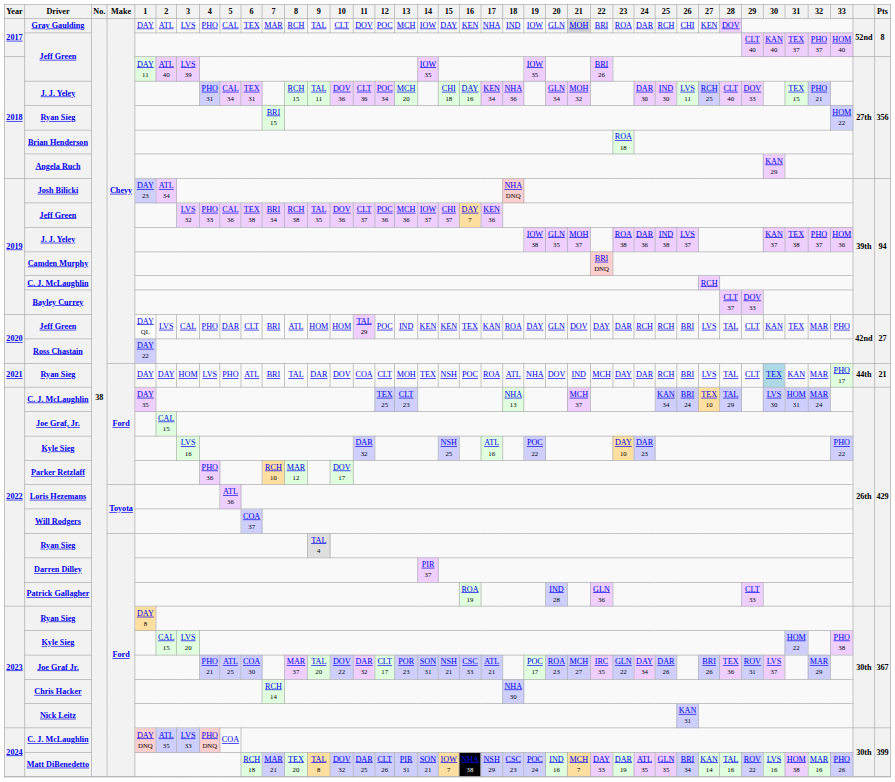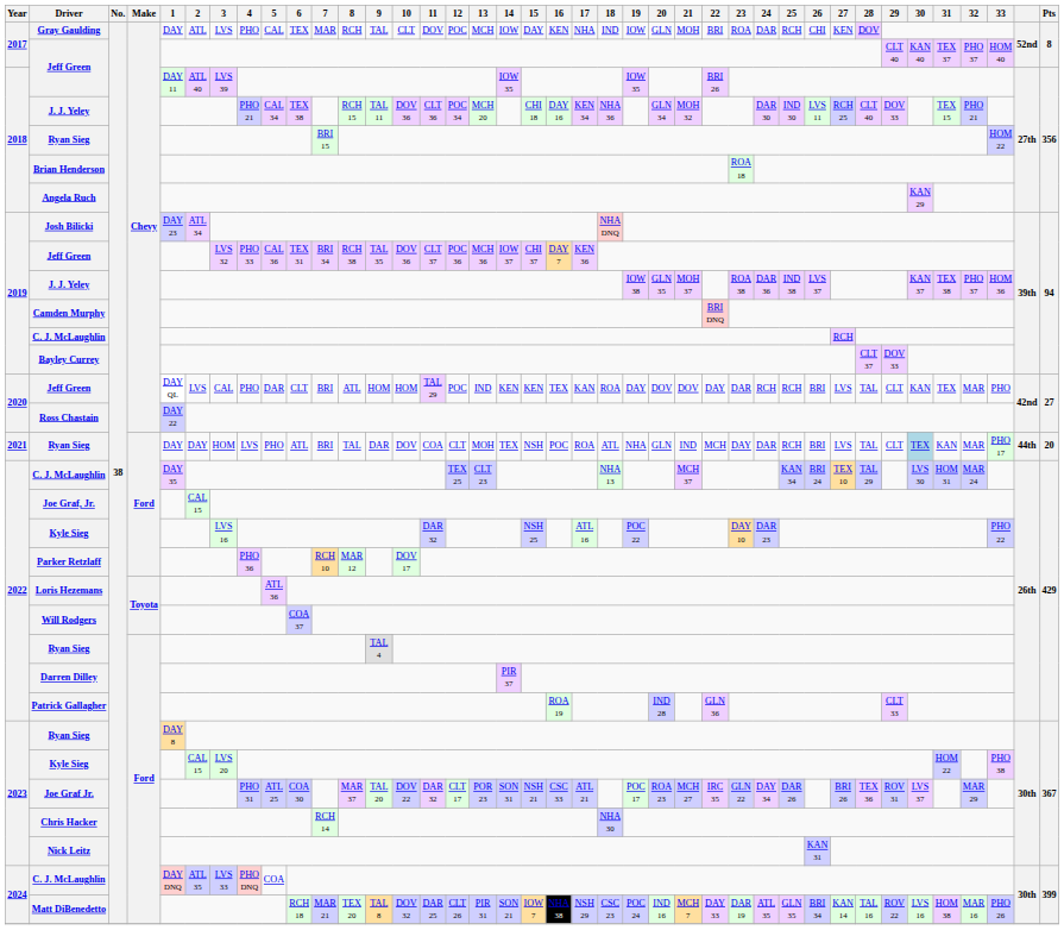 <table class="wikitable" style="text-align:center; font-size:75%">
 <tr>
 <th>Year</th>
 <th>Driver</th>
 <th>No.</th>
 <th>Make</th>
 <th>1</th>
 <th>2</th>
 <th>3</th>
 <th>4</th>
 <th>5</th>
 <th>6</th>
 <th>7</th>
 <th>8</th>
 <th>9</th>
 <th>10</th>
 <th>11</th>
 <th>12</th>
 <th>13</th>
 <th>14</th>
 <th>15</th>
 <th>16</th>
 <th>17</th>
 <th>18</th>
 <th>19</th>
 <th>20</th>
 <th>21</th>
 <th>22</th>
 <th>23</th>
 <th>24</th>
 <th>25</th>
 <th>26</th>
 <th>27</th>
 <th>28</th>
 <th>29</th>
 <th>30</th>
 <th>31</th>
 <th>32</th>
 <th>33</th>
 <th></th>
 <th>Pts</th>
 </tr>
 <tr>
 <th rowspan=2><a href='#'>2017</a></th>
 <th><a href='#'>Gray Gaulding</a></th>
 <th rowspan="32">38</th>
 <th rowspan=15><a href='#'>Chevy</a></th>
 <td><a href='#'>DAY</a></td>
 <td><a href='#'>ATL</a></td>
 <td><a href='#'>LVS</a></td>
 <td><a href='#'>PHO</a></td>
 <td><a href='#'>CAL</a></td>
 <td><a href='#'>TEX</a></td>
 <td><a href='#'>MAR</a></td>
 <td><a href='#'>RCH</a></td>
 <td><a href='#'>TAL</a></td>
 <td><a href='#'>CLT</a></td>
 <td><a href='#'>DOV</a></td>
 <td><a href='#'>POC</a></td>
 <td><a href='#'>MCH</a></td>
 <td><a href='#'>IOW</a></td>
 <td><a href='#'>DAY</a></td>
 <td><a href='#'>KEN</a></td>
 <td><a href='#'>NHA</a></td>
 <td><a href='#'>IND</a></td>
 <td><a href='#'>IOW</a></td>
 <td><a href='#'>GLN</a></td>
-<td style="background: lightgrey;"><a href='#'>MOH</a></td>
+<td><a href='#'>MOH</a></td>
 <td><a href='#'>BRI</a></td>
 <td><a href='#'>ROA</a></td>
 <td><a href='#'>DAR</a></td>
 <td><a href='#'>RCH</a></td>
 <td><a href='#'>CHI</a></td>
 <td><a href='#'>KEN</a></td>
 <td style="background:#EFCFFF;"><a href='#'>DOV</a><br></td>
 <td colspan=5></td>
 <th rowspan=2>52nd</th>
 <th rowspan=2>8</th>
 </tr>
 <tr>
 <th rowspan=2><a href='#'>Jeff Green</a></th>
 <td colspan=28></td>
 <td style="background:#EFCFFF;"><a href='#'>CLT</a><br><small>40</small></td>
 <td style="background:#EFCFFF;"><a href='#'>KAN</a><br><small>40</small></td>
 <td style="background:#EFCFFF;"><a href='#'>TEX</a><br><small>37</small></td>
 <td style="background:#EFCFFF;"><a href='#'>PHO</a><br><small>37</small></td>
 <td style="background:#EFCFFF;"><a href='#'>HOM</a><br><small>40</small></td>
 </tr>
 <tr>
 <th rowspan=5><a href='#'>2018</a></th>
 <td style="background:#DFFFDF;"><a href='#'>DAY</a><br><small>11</small></td>
 <td style="background:#EFCFFF;"><a href='#'>ATL</a><br><small>40</small></td>
 <td style="background:#EFCFFF;"><a href='#'>LVS</a><br><small>39</small></td>
 <td colspan=10></td>
 <td style="background:#EFCFFF;"><a href='#'>IOW</a><br><small>35</small></td>
 <td colspan=4></td>
 <td style="background:#EFCFFF;"><a href='#'>IOW</a><br><small>35</small></td>
 <td colspan=2></td>
 <td style="background:#EFCFFF;"><a href='#'>BRI</a><br><small>26</small></td>
 <td colspan=11></td>
 <th rowspan=5>27th</th>
 <th rowspan=5>356</th>
 </tr>
 <tr>
 <th><a href='#'>J. J. Yeley</a></th>
 <td colspan=3></td>
-<td style="background:#CFCFFF;"><a href='#'>PHO</a><br><small>31</small></td>
+<td style="background:#CFCFFF;"><a href='#'>PHO</a><br><small>21</small></td>
 <td style="background:#EFCFFF;"><a href='#'>CAL</a><br><small>34</small></td>
-<td style="background:#EFCFFF;"><a href='#'>TEX</a><br><small>31</small></td>
+<td style="background:#EFCFFF;"><a href='#'>TEX</a><br><small>38</small></td>
 <td></td>
 <td style="background:#DFFFDF;"><a href='#'>RCH</a><br><small>15</small></td>
 <td style="background:#DFFFDF;"><a href='#'>TAL</a><br><small>11</small></td>
 <td style="background:#EFCFFF;"><a href='#'>DOV</a><br><small>36</small></td>
 <td style="background:#EFCFFF;"><a href='#'>CLT</a><br><small>36</small></td>
 <td style="background:#EFCFFF;"><a href='#'>POC</a><br><small>34</small></td>
 <td style="background:#DFFFDF;"><a href='#'>MCH</a><br><small>20</small></td>
 <td></td>
 <td style="background:#DFFFDF;"><a href='#'>CHI</a><br><small>18</small></td>
 <td style="background:#DFFFDF;"><a href='#'>DAY</a><br><small>16</small></td>
 <td style="background:#EFCFFF;"><a href='#'>KEN</a><br><small>34</small></td>
 <td style="background:#EFCFFF;"><a href='#'>NHA</a><br><small>36</small></td>
 <td></td>
 <td style="background:#EFCFFF;"><a href='#'>GLN</a><br><small>34</small></td>
 <td style="background:#EFCFFF;"><a href='#'>MOH</a><br><small>32</small></td>
 <td colspan=2></td>
 <td style="background:#EFCFFF;"><a href='#'>DAR</a><br><small>30</small></td>
 <td style="background:#EFCFFF;"><a href='#'>IND</a><br><small>30</small></td>
 <td style="background:#DFFFDF;"><a href='#'>LVS</a><br><small>11</small></td>
 <td style="background:#CFCFFF;"><a href='#'>RCH</a><br><small>25</small></td>
 <td style="background:#EFCFFF;"><a href='#'>CLT</a><br><small>40</small></td>
 <td style="background:#EFCFFF;"><a href='#'>DOV</a><br><small>33</small></td>
 <td></td>
 <td style="background:#DFFFDF;"><a href='#'>TEX</a><br><small>15</small></td>
 <td style="background:#CFCFFF;"><a href='#'>PHO</a><br><small>21</small></td>
 <td></td>
 </tr>
 <tr>
 <th><a href='#'>Ryan Sieg</a></th>
 <td colspan=6></td>
 <td style="background:#DFFFDF;"><a href='#'>BRI</a><br><small>15</small></td>
 <td colspan=25></td>
 <td style="background:#CFCFFF;"><a href='#'>HOM</a><br><small>22</small></td>
 </tr>
 <tr>
 <th><a href='#'>Brian Henderson</a></th>
 <td colspan=22></td>
 <td style="background:#DFFFDF;"><a href='#'>ROA</a><br><small>18</small></td>
 <td colspan=10></td>
 </tr>
 <tr>
 <th><a href='#'>Angela Ruch</a></th>
 <td colspan=29></td>
 <td style="background:#EFCFFF;"><a href='#'>KAN</a><br><small>29</small></td>
 <td colspan=3></td>
 </tr>
 <tr>
 <th rowspan=6><a href='#'>2019</a></th>
 <th><a href='#'>Josh Bilicki</a></th>
 <td style="background:#CFCFFF;"><a href='#'>DAY</a><br><small>23</small></td>
 <td style="background:#EFCFFF;"><a href='#'>ATL</a><br><small>34</small></td>
 <td colspan=15></td>
 <td style="background:#FFCFCF;"><a href='#'>NHA</a><br><small>DNQ</small></td>
 <td colspan=15></td>
 <th rowspan=6>39th</th>
 <th rowspan=6>94</th>
 </tr>
 <tr>
 <th><a href='#'>Jeff Green</a></th>
 <td colspan=2></td>
 <td style="background:#EFCFFF;"><a href='#'>LVS</a><br><small>32</small></td>
 <td style="background:#EFCFFF;"><a href='#'>PHO</a><br><small>33</small></td>
 <td style="background:#EFCFFF;"><a href='#'>CAL</a><br><small>36</small></td>
-<td style="background:#EFCFFF;"><a href='#'>TEX</a><br><small>38</small></td>
+<td style="background:#EFCFFF;"><a href='#'>TEX</a><br><small>31</small></td>
 <td style="background:#EFCFFF;"><a href='#'>BRI</a><br><small>34</small></td>
 <td style="background:#EFCFFF;"><a href='#'>RCH</a><br><small>38</small></td>
 <td style="background:#EFCFFF;"><a href='#'>TAL</a><br><small>35</small></td>
 <td style="background:#EFCFFF;"><a href='#'>DOV</a><br><small>36</small></td>
 <td style="background:#EFCFFF;"><a href='#'>CLT</a><br><small>37</small></td>
 <td style="background:#EFCFFF;"><a href='#'>POC</a><br><small>36</small></td>
 <td style="background:#EFCFFF;"><a href='#'>MCH</a><br><small>36</small></td>
 <td style="background:#EFCFFF;"><a href='#'>IOW</a><br><small>37</small></td>
 <td style="background:#EFCFFF;"><a href='#'>CHI</a><br><small>37</small></td>
 <td style="background:#FFDF9F;"><a href='#'>DAY</a><br><small>7</small></td>
 <td style="background:#EFCFFF;"><a href='#'>KEN</a><br><small>36</small></td>
 <td colspan=16></td>
 </tr>
 <tr>
 <th><a href='#'>J. J. Yeley</a></th>
 <td colspan=18></td>
 <td style="background:#EFCFFF;"><a href='#'>IOW</a><br><small>38</small></td>
 <td style="background:#EFCFFF;"><a href='#'>GLN</a><br><small>35</small></td>
 <td style="background:#EFCFFF;"><a href='#'>MOH</a><br><small>37</small></td>
 <td></td>
 <td style="background:#EFCFFF;"><a href='#'>ROA</a><br><small>38</small></td>
 <td style="background:#EFCFFF;"><a href='#'>DAR</a><br><small>36</small></td>
 <td style="background:#EFCFFF;"><a href='#'>IND</a><br><small>38</small></td>
 <td style="background:#EFCFFF;"><a href='#'>LVS</a><br><small>37</small></td>
 <td colspan=3></td>
 <td style="background:#EFCFFF;"><a href='#'>KAN</a><br><small>37</small></td>
 <td style="background:#EFCFFF;"><a href='#'>TEX</a><br><small>38</small></td>
 <td style="background:#EFCFFF;"><a href='#'>PHO</a><br><small>37</small></td>
 <td style="background:#EFCFFF;"><a href='#'>HOM</a><br><small>36</small></td>
 </tr>
 <tr>
 <th><a href='#'>Camden Murphy</a></th>
 <td colspan=21></td>
 <td style="background:#FFCFCF;"><a href='#'>BRI</a><br><small>DNQ</small></td>
 <td colspan=11></td>
 </tr>
 <tr>
 <th><a href='#'>C. J. McLaughlin</a></th>
 <td colspan=26></td>
 <td style="background:#EFCFFF;"><a href='#'>RCH</a><br></td>
 <td colspan=6></td>
 </tr>
 <tr>
 <th><a href='#'>Bayley Currey</a></th>
 <td colspan=27></td>
 <td style="background:#EFCFFF;"><a href='#'>CLT</a><br><small>37</small></td>
 <td style="background:#EFCFFF;"><a href='#'>DOV</a><br><small>33</small></td>
 <td colspan=4></td>
 </tr>
 <tr>
 <th rowspan=2><a href='#'>2020</a></th>
 <th><a href='#'>Jeff Green</a></th>
 <td style="background:#FFFFFF;"><a href='#'>DAY</a><br><small>QL</small></td>
 <td><a href='#'>LVS</a></td>
 <td><a href='#'>CAL</a></td>
 <td><a href='#'>PHO</a></td>
 <td><a href='#'>DAR</a></td>
 <td><a href='#'>CLT</a></td>
 <td><a href='#'>BRI</a></td>
 <td><a href='#'>ATL</a></td>
 <td><a href='#'>HOM</a></td>
 <td><a href='#'>HOM</a></td>
 <td style="background:#EFCFFF;"><a href='#'>TAL</a><br><small>29</small></td>
 <td><a href='#'>POC</a></td>
 <td><a href='#'>IND</a></td>
 <td><a href='#'>KEN</a></td>
 <td><a href='#'>KEN</a></td>
 <td><a href='#'>TEX</a></td>
 <td><a href='#'>KAN</a></td>
 <td><a href='#'>ROA</a></td>
 <td><a href='#'>DAY</a></td>
-<td><a href='#'>GLN</a></td>
+<td><a href='#'>DOV</a></td>
 <td><a href='#'>DOV</a></td>
 <td><a href='#'>DAY</a></td>
 <td><a href='#'>DAR</a></td>
 <td><a href='#'>RCH</a></td>
 <td><a href='#'>RCH</a></td>
 <td><a href='#'>BRI</a></td>
 <td><a href='#'>LVS</a></td>
 <td><a href='#'>TAL</a></td>
 <td><a href='#'>CLT</a></td>
 <td><a href='#'>KAN</a></td>
 <td><a href='#'>TEX</a></td>
 <td><a href='#'>MAR</a></td>
 <td><a href='#'>PHO</a></td>
 <th rowspan=2>42nd</th>
 <th rowspan=2>27</th>
 </tr>
 <tr>
 <th><a href='#'>Ross Chastain</a></th>
 <td style="background:#CFCFFF;"><a href='#'>DAY</a><br><small>22</small></td>
 <td colspan=32></td>
 </tr>
 <tr>
 <th><a href='#'>2021</a></th>
 <th><a href='#'>Ryan Sieg</a></th>
 <th rowspan="5"><a href='#'>Ford</a></th>
 <td><a href='#'>DAY</a></td>
 <td><a href='#'>DAY</a></td>
 <td><a href='#'>HOM</a></td>
 <td><a href='#'>LVS</a></td>
 <td><a href='#'>PHO</a></td>
 <td><a href='#'>ATL</a></td>
 <td><a href='#'>BRI</a></td>
 <td><a href='#'>TAL</a></td>
 <td><a href='#'>DAR</a></td>
 <td><a href='#'>DOV</a></td>
 <td><a href='#'>COA</a></td>
 <td><a href='#'>CLT</a></td>
 <td><a href='#'>MOH</a></td>
 <td><a href='#'>TEX</a></td>
 <td><a href='#'>NSH</a></td>
 <td><a href='#'>POC</a></td>
 <td><a href='#'>ROA</a></td>
 <td><a href='#'>ATL</a></td>
 <td><a href='#'>NHA</a></td>
-<td><a href='#'>DOV</a></td>
+<td><a href='#'>GLN</a></td>
 <td><a href='#'>IND</a></td>
 <td><a href='#'>MCH</a></td>
 <td><a href='#'>DAY</a></td>
 <td><a href='#'>DAR</a></td>
 <td><a href='#'>RCH</a></td>
 <td><a href='#'>BRI</a></td>
 <td><a href='#'>LVS</a></td>
 <td><a href='#'>TAL</a></td>
 <td><a href='#'>CLT</a></td>
 <td style="background: lightblue;"><a href='#'>TEX</a></td>
 <td><a href='#'>KAN</a></td>
 <td><a href='#'>MAR</a></td>
 <td style="background:#DFFFDF;"><a href='#'>PHO</a><br><small>17</small></td>
 <th>44th</th>
-<th>21</th>
+<th>20</th>
 </tr>
 <tr>
 <th rowspan="9"><a href='#'>2022</a></th>
 <th><a href='#'>C. J. McLaughlin</a></th>
 <td style="background:#EFCFFF;"><a href='#'>DAY</a><br><small>35</small></td>
 <td colspan="10"></td>
 <td style="background:#CFCFFF;"><a href='#'>TEX</a><br><small>25</small></td>
 <td style="background:#CFCFFF;"><a href='#'>CLT</a><br><small>23</small></td>
 <td colspan="4"></td>
 <td style="background:#DFFFDF;"><a href='#'>NHA</a><br><small>13</small></td>
 <td colspan="2"></td>
 <td style="background:#EFCFFF;"><a href='#'>MCH</a><br><small>37</small></td>
 <td colspan="3"></td>
 <td style="background:#CFCFFF;"><a href='#'>KAN</a><br><small>34</small></td>
 <td style="background:#CFCFFF;"><a href='#'>BRI</a> <br><small>24</small></td>
 <td style="background:#FFDF9F;"><a href='#'>TEX</a><br><small>10</small></td>
 <td style="background:#CFCFFF;"><a href='#'>TAL</a><br><small>29</small></td>
 <td></td>
 <td style="background:#CFCFFF;"><a href='#'>LVS</a><br><small>30</small></td>
 <td style="background:#CFCFFF;"><a href='#'>HOM</a><br><small>31</small></td>
 <td style="background:#CFCFFF;"><a href='#'>MAR</a><br><small>24</small></td>
 <td></td>
 <th rowspan="9">26th</th>
 <th rowspan="9">429</th>
 </tr>
 <tr>
 <th><a href='#'>Joe Graf, Jr.</a></th>
 <td></td>
 <td style="background:#DFFFDF;"><a href='#'>CAL</a><br><small>15</small></td>
 <td colspan="31"></td>
 </tr>
 <tr>
 <th><a href='#'>Kyle Sieg</a></th>
 <td colspan="2"></td>
 <td style="background:#DFFFDF;"><a href='#'>LVS</a><br><small>16</small></td>
 <td colspan="7"></td>
 <td style="background:#CFCFFF;"><a href='#'>DAR</a><br><small>32</small></td>
 <td colspan="3"></td>
 <td style="background:#CFCFFF;"><a href='#'>NSH</a><br><small>25</small></td>
 <td></td>
 <td style="background:#DFFFDF;"><a href='#'>ATL</a><br><small>16</small></td>
 <td></td>
 <td style="background:#CFCFFF;"><a href='#'>POC</a><br><small>22</small></td>
 <td colspan="3"></td>
 <td style="background:#FFDF9F;"><a href='#'>DAY</a><br><small>10</small></td>
 <td style="background:#CFCFFF;"><a href='#'>DAR</a><br><small>23</small></td>
 <td colspan="8"></td>
 <td style="background:#CFCFFF;"><a href='#'>PHO</a><br><small>22</small></td>
 </tr>
 <tr>
 <th><a href='#'>Parker Retzlaff</a></th>
 <td colspan="3"></td>
 <td style="background:#EFCFFF;"><a href='#'>PHO</a><br><small>36</small></td>
 <td colspan="2"></td>
 <td style="background:#FFDF9F;"><a href='#'>RCH</a><br><small>10</small></td>
 <td style="background:#DFFFDF;"><a href='#'>MAR</a><br><small>12</small></td>
 <td></td>
 <td style="background:#DFFFDF;"><a href='#'>DOV</a><br><small>17</small></td>
 <td colspan="23"></td>
 </tr>
 <tr>
 <th><a href='#'>Loris Hezemans</a></th>
 <th rowspan="2"><a href='#'>Toyota</a></th>
 <td colspan="4"></td>
 <td style="background:#EFCFFF;"><a href='#'>ATL</a><br><small>36</small></td>
 <td colspan="28"></td>
 </tr>
 <tr>
 <th><a href='#'>Will Rodgers</a></th>
 <td colspan="5"></td>
 <td style="background:#CFCFFF;"><a href='#'>COA</a><br><small>37</small></td>
 <td colspan="27"></td>
 </tr>
 <tr>
 <th><a href='#'>Ryan Sieg</a></th>
 <th rowspan="10"><a href='#'>Ford</a></th>
 <td colspan="8"></td>
 <td style="background:#DFDFDF;"><a href='#'>TAL</a><br><small>4</small></td>
 <td colspan="24"></td>
 </tr>
 <tr>
 <th><a href='#'>Darren Dilley</a></th>
 <td colspan="13"></td>
 <td style="background:#EFCFFF;"><a href='#'>PIR</a><br><small>37</small></td>
 <td colspan="19"></td>
 </tr>
 <tr>
 <th><a href='#'>Patrick Gallagher</a></th>
 <td colspan="15"></td>
 <td style="background:#DFFFDF;"><a href='#'>ROA</a><br><small>19</small></td>
 <td colspan="3"></td>
 <td style="background:#CFCFFF;"><a href='#'>IND</a><br><small>28</small></td>
 <td></td>
 <td style="background:#EFCFFF;"><a href='#'>GLN</a> <br><small>36</small></td>
 <td colspan="6"></td>
 <td style="background:#EFCFFF;"><a href='#'>CLT</a><br><small>33</small></td>
 <td colspan="4"></td>
 </tr>
 <tr>
 <th rowspan="5"><a href='#'>2023</a></th>
 <th><a href='#'>Ryan Sieg</a></th>
 <td style="background:#FFDF9F;"><a href='#'>DAY</a><br><small>8</small></td>
 <td colspan="32"></td>
 <th rowspan="5">30th</th>
 <th rowspan="5">367</th>
 </tr>
 <tr>
 <th><a href='#'>Kyle Sieg</a></th>
 <td></td>
 <td style="background:#DFFFDF;"><a href='#'>CAL</a><br><small>15</small></td>
 <td style="background:#DFFFDF;"><a href='#'>LVS</a><br><small>20</small></td>
 <td colspan="27"></td>
 <td style="background:#CFCFFF;"><a href='#'>HOM</a><br><small>22</small></td>
 <td></td>
 <td style="background:#EFCFFF;"><a href='#'>PHO</a><br><small>38</small></td>
 </tr>
 <tr>
 <th><a href='#'>Joe Graf Jr.</a></th>
 <td colspan="3"></td>
-<td style="background:#CFCFFF;"><a href='#'>PHO</a><br><small>21</small></td>
+<td style="background:#CFCFFF;"><a href='#'>PHO</a><br><small>31</small></td>
 <td style="background:#CFCFFF;"><a href='#'>ATL</a><br><small>25</small></td>
 <td style="background:#CFCFFF;"><a href='#'>COA</a><br><small>30</small></td>
 <td></td>
 <td style="background:#EFCFFF;"><a href='#'>MAR</a><br><small>37</small></td>
 <td style="background:#DFFFDF;"><a href='#'>TAL</a><br><small>20</small></td>
 <td style="background:#CFCFFF;"><a href='#'>DOV</a><br><small>22</small></td>
 <td style="background:#EFCFFF;"><a href='#'>DAR</a><br><small>32</small></td>
 <td style="background:#DFFFDF;"><a href='#'>CLT</a><br><small>17</small></td>
 <td style="background:#CFCFFF;"><a href='#'>POR</a><br><small>23</small></td>
 <td style="background:#CFCFFF;"><a href='#'>SON</a><br><small>31</small></td>
 <td style="background:#CFCFFF;"><a href='#'>NSH</a><br><small>21</small></td>
 <td style="background:#CFCFFF;"><a href='#'>CSC</a><br><small>33</small></td>
 <td style="background:#CFCFFF;"><a href='#'>ATL</a><br><small>21</small></td>
 <td></td>
 <td style="background:#DFFFDF;"><a href='#'>POC</a><br><small>17</small></td>
 <td style="background:#CFCFFF;"><a href='#'>ROA</a><br><small>23</small></td>
 <td style="background:#CFCFFF;"><a href='#'>MCH</a><br><small>27</small></td>
 <td style="background:#EFCFFF;"><a href='#'>IRC</a><br><small>35</small></td>
 <td style="background:#CFCFFF;"><a href='#'>GLN</a><br><small>22</small></td>
 <td style="background:#EFCFFF;"><a href='#'>DAY</a><br><small>34</small></td>
 <td style="background:#CFCFFF;"><a href='#'>DAR</a><br><small>26</small></td>
 <td></td>
 <td style="background:#CFCFFF;"><a href='#'>BRI</a><br><small>26</small></td>
 <td style="background:#EFCFFF;"><a href='#'>TEX</a><br><small>36</small></td>
 <td style="background:#CFCFFF;"><a href='#'>ROV</a><br><small>31</small></td>
 <td style="background:#EFCFFF;"><a href='#'>LVS</a><br><small>37</small></td>
 <td></td>
 <td style="background:#CFCFFF;"><a href='#'>MAR</a><br><small>29</small></td>
 <td></td>
 </tr>
 <tr>
 <th><a href='#'>Chris Hacker</a></th>
 <td colspan="6"></td>
 <td style="background:#DFFFDF;"><a href='#'>RCH</a><br><small>14</small></td>
 <td colspan="10"></td>
 <td style="background:#CFCFFF;"><a href='#'>NHA</a><br><small>30</small></td>
 <td colspan="15"></td>
 </tr>
 <tr>
 <th><a href='#'>Nick Leitz</a></th>
 <td colspan="25"></td>
 <td style="background:#CFCFFF;"><a href='#'>KAN</a><br><small>31</small></td>
 <td colspan="7"></td>
 </tr>
 <tr>
 <th rowspan=2><a href='#'>2024</a></th>
 <th><a href='#'>C. J. McLaughlin</a></th>
 <td style="background:#FFCFCF;"><a href='#'>DAY</a><br><small>DNQ</small></td>
 <td style="background:#CFCFFF;"><a href='#'>ATL</a><br><small>35</small></td>
 <td style="background:#CFCFFF;"><a href='#'>LVS</a><br><small>33</small></td>
 <td style="background:#FFCFCF;"><a href='#'>PHO</a><br><small>DNQ</small></td>
 <td><a href='#'>COA</a></td>
 <td colspan=28></td>
 <th rowspan=2>30th</th>
 <th rowspan=2>399</th>
 </tr>
 <tr>
 <th><a href='#'>Matt DiBenedetto</a></th>
 <td colspan=5></td>
 <td style="background:#DFFFDF;"><a href='#'>RCH</a><br><small>18</small></td>
 <td style="background:#CFCFFF;"><a href='#'>MAR</a><br><small>21</small></td>
 <td style="background:#DFFFDF;"><a href='#'>TEX</a><br><small>20</small></td>
 <td style="background:#FFDF9F;"><a href='#'>TAL</a><br><small>8</small></td>
 <td style="background:#CFCFFF;"><a href='#'>DOV</a><br><small>32</small></td>
 <td style="background:#CFCFFF;"><a href='#'>DAR</a><br><small>25</small></td>
 <td style="background:#CFCFFF;"><a href='#'>CLT</a><br><small>26</small></td>
 <td style="background:#CFCFFF;"><a href='#'>PIR</a><br><small>31</small></td>
 <td style="background:#CFCFFF;"><a href='#'>SON</a><br><small>21</small></td>
 <td style="background:#FFDF9F;"><a href='#'>IOW</a><br><small>7</small></td>
 <td style="background-color:#000000;color:white"><a href='#'><span>NHA</span></a><br><small>38</small></td>
 <td style="background:#CFCFFF;"><a href='#'>NSH</a><br><small>29</small></td>
 <td style="background:#CFCFFF;"><a href='#'>CSC</a><br><small>23</small></td>
 <td style="background:#CFCFFF;"><a href='#'>POC</a><br><small>24</small></td>
 <td style="background:#DFFFDF;"><a href='#'>IND</a><br><small>16</small></td>
 <td style="background:#FFDF9F;"><a href='#'>MCH</a><br><small>7</small></td>
 <td style="background:#EFCFFF;"><a href='#'>DAY</a><br><small>33</small></td>
 <td style="background:#DFFFDF;"><a href='#'>DAR</a><br><small>19</small></td>
 <td style="background:#EFCFFF;"><a href='#'>ATL</a><br><small>35</small></td>
 <td style="background:#EFCFFF;"><a href='#'>GLN</a><br><small>35</small></td>
 <td style="background:#CFCFFF;"><a href='#'>BRI</a><br><small>34</small></td>
 <td style="background:#DFFFDF;"><a href='#'>KAN</a><br><small>14</small></td>
 <td style="background:#DFFFDF;"><a href='#'>TAL</a><br><small>16</small></td>
 <td style="background:#CFCFFF;"><a href='#'>ROV</a><br><small>22</small></td>
 <td style="background:#DFFFDF;"><a href='#'>LVS</a><br><small>16</small></td>
 <td style="background:#EFCFFF;"><a href='#'>HOM</a><br><small>38</small></td>
 <td style="background:#DFFFDF;"><a href='#'>MAR</a><br><small>16</small></td>
 <td style="background:#CFCFFF;"><a href='#'>PHO</a><br><small>26</small></td>
 </tr>
 <tr>
 </tr>
 </table>
